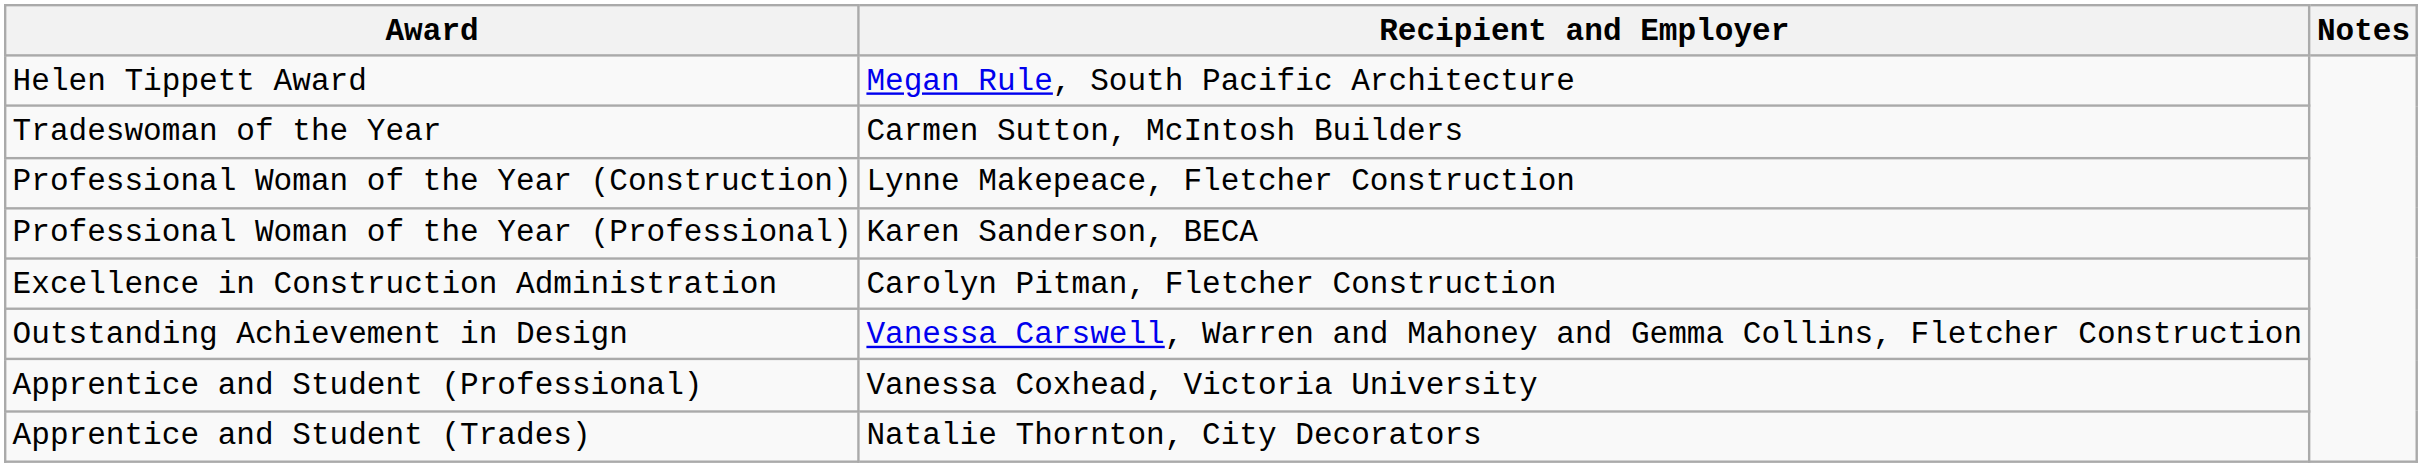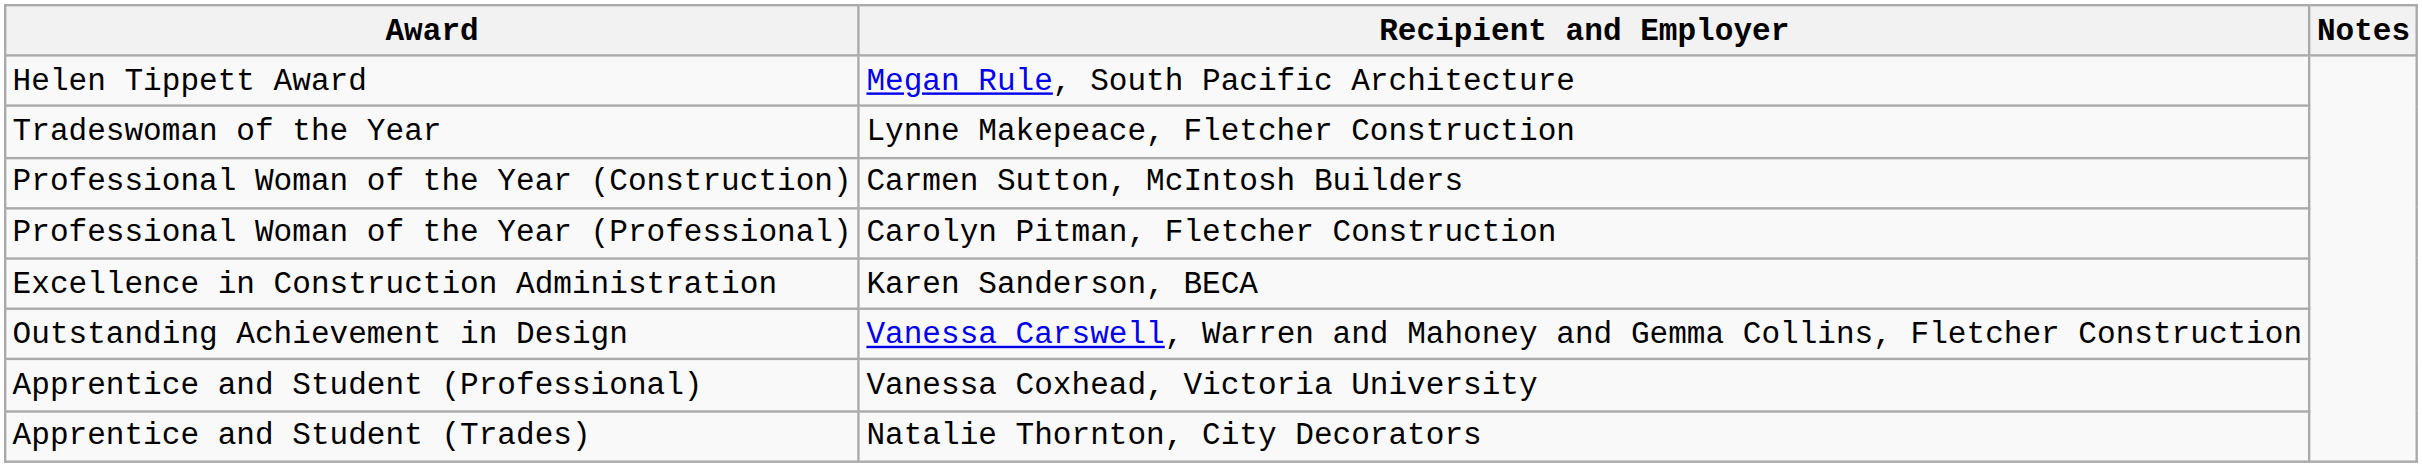 <table class="wikitable">
 <tr>
 <th>Award</th>
 <th>Recipient and Employer</th>
 <th>Notes</th>
 </tr>
 <tr>
 <td>Helen Tippett Award</td>
 <td><a href='#'>Megan Rule</a>, South Pacific Architecture</td>
 <td rowspan="8"></td>
 </tr>
 <tr>
 <td>Tradeswoman of the Year</td>
+<td>Lynne Makepeace, Fletcher Construction</td>
+</tr>
+<tr>
+<td>Professional Woman of the Year (Construction)</td>
 <td>Carmen Sutton, McIntosh Builders</td>
 </tr>
 <tr>
-<td>Professional Woman of the Year (Construction)</td>
-<td>Lynne Makepeace, Fletcher Construction</td>
-</tr>
-<tr>
 <td>Professional Woman of the Year (Professional)</td>
-<td>Karen Sanderson, BECA</td>
+<td>Carolyn Pitman, Fletcher Construction</td>
 </tr>
 <tr>
 <td>Excellence in Construction Administration</td>
-<td>Carolyn Pitman, Fletcher Construction</td>
+<td>Karen Sanderson, BECA</td>
 </tr>
 <tr>
 <td>Outstanding Achievement in Design</td>
 <td><a href='#'>Vanessa Carswell</a>, Warren and Mahoney and Gemma Collins, Fletcher Construction</td>
 </tr>
 <tr>
 <td>Apprentice and Student (Professional)</td>
 <td>Vanessa Coxhead, Victoria University</td>
 </tr>
 <tr>
 <td>Apprentice and Student (Trades)</td>
 <td>Natalie Thornton, City Decorators</td>
 </tr>
 </table>
